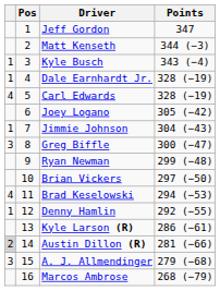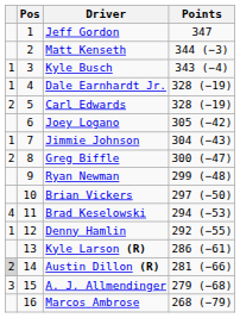 <table class="wikitable" style="font-size: 95%;">
 <tr>
 <th></th>
 <th>Pos</th>
 <th>Driver</th>
 <th>Points</th>
 </tr>
 <tr>
 <td align="left"></td>
 <td style="text-align:center;">1</td>
 <td><a href='#'>Jeff Gordon</a></td>
 <td style="text-align:center;">347</td>
 </tr>
 <tr>
 <td align="left"></td>
 <td style="text-align:center;">2</td>
 <td><a href='#'>Matt Kenseth</a></td>
 <td style="text-align:center;">344 (−3)</td>
 </tr>
 <tr>
 <td align="left"> 1</td>
 <td style="text-align:center;">3</td>
 <td><a href='#'>Kyle Busch</a></td>
 <td style="text-align:center;">343 (−4)</td>
 </tr>
 <tr>
 <td align="left"> 1</td>
 <td style="text-align:center;">4</td>
 <td><a href='#'>Dale Earnhardt Jr.</a></td>
 <td style="text-align:center;">328 (−19)</td>
 </tr>
 <tr>
-<td align="left"> 4</td>
+<td align="left"> 2</td>
 <td style="text-align:center;">5</td>
 <td><a href='#'>Carl Edwards</a></td>
 <td style="text-align:center;">328 (−19)</td>
 </tr>
 <tr>
 <td align="left"></td>
 <td style="text-align:center;">6</td>
 <td><a href='#'>Joey Logano</a></td>
 <td style="text-align:center;">305 (−42)</td>
 </tr>
 <tr>
 <td align="left"> 1</td>
 <td style="text-align:center;">7</td>
 <td><a href='#'>Jimmie Johnson</a></td>
 <td style="text-align:center;">304 (−43)</td>
 </tr>
 <tr>
-<td align="left"> 3</td>
+<td align="left"> 2</td>
 <td style="text-align:center;">8</td>
 <td><a href='#'>Greg Biffle</a></td>
 <td style="text-align:center;">300 (−47)</td>
 </tr>
 <tr>
 <td align="left"></td>
 <td style="text-align:center;">9</td>
 <td><a href='#'>Ryan Newman</a></td>
 <td style="text-align:center;">299 (−48)</td>
 </tr>
 <tr>
 <td align="left"></td>
 <td style="text-align:center;">10</td>
 <td><a href='#'>Brian Vickers</a></td>
 <td style="text-align:center;">297 (−50)</td>
 </tr>
 <tr>
 <td align="left"> 4</td>
 <td style="text-align:center;">11</td>
 <td><a href='#'>Brad Keselowski</a></td>
 <td style="text-align:center;">294 (−53)</td>
 </tr>
 <tr>
 <td align="left"> 1</td>
 <td style="text-align:center;">12</td>
 <td><a href='#'>Denny Hamlin</a></td>
 <td style="text-align:center;">292 (−55)</td>
 </tr>
 <tr>
 <td align="left"></td>
 <td style="text-align:center;">13</td>
 <td><a href='#'>Kyle Larson</a> <strong>(R)</strong></td>
 <td style="text-align:center;">286 (−61)</td>
 </tr>
 <tr>
 <td align="left" style="background: lightgrey;"> 2</td>
 <td style="text-align:center;">14</td>
 <td><a href='#'>Austin Dillon</a> <strong>(R)</strong></td>
 <td style="text-align:center;">281 (−66)</td>
 </tr>
 <tr>
 <td align="left"> 3</td>
 <td style="text-align:center;">15</td>
 <td><a href='#'>A. J. Allmendinger</a></td>
 <td style="text-align:center;">279 (−68)</td>
 </tr>
 <tr>
 <td align="left"></td>
 <td style="text-align:center;">16</td>
 <td><a href='#'>Marcos Ambrose</a></td>
 <td style="text-align:center;">268 (−79)</td>
 </tr>
 </table>
